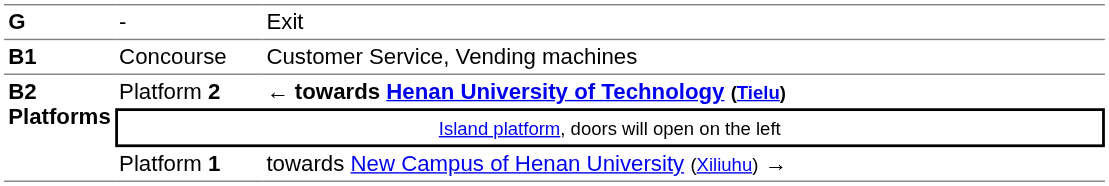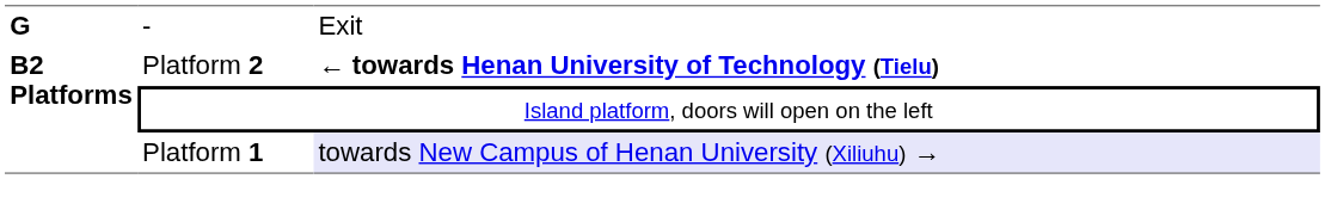 <table table border=0 cellspacing=0 cellpadding=3>
 <tr>
 <td style="border-top:solid 1px gray;" width=50 valign=top><strong>G</strong></td>
 <td style="border-top:solid 1px gray;" width=100 valign=top>-</td>
 <td style="border-top:solid 1px gray;" width=600 valign=top>Exit</td>
-</tr>
-<tr>
-<td style="border-bottom:solid 1px gray; border-top:solid 1px gray;" valign=top width=50><strong>B1</strong></td>
-<td style="border-bottom:solid 1px gray; border-top:solid 1px gray;" valign=top width=100>Concourse<br></td>
-<td style="border-bottom:solid 1px gray; border-top:solid 1px gray;" valign=top width=390>Customer Service, Vending machines</td>
 </tr>
 <tr>
 <td style="border-bottom:solid 1px gray;" rowspan="3" valign=top><strong>B2<br>Platforms</strong></td>
 <td>Platform <span> <strong>2</strong></span></td>
 <td><strong>←  towards <a href='#'>Henan University of Technology</a> <small>(<a href='#'>Tielu</a>)</small></strong></td>
 </tr>
 <tr>
 <td style="border-right:solid 2px black;border-left:solid 2px black;border-top:solid 2px black;border-bottom:solid 2px black;text-align:center;" colspan=2><small><a href='#'>Island platform</a>, doors will open on the left</small></td>
 </tr>
 <tr>
 <td style="border-bottom:solid 1px gray;">Platform <span> <strong>1</strong></span></td>
-<td style="border-bottom:solid 1px gray;">  towards <a href='#'>New Campus of Henan University</a> <small>(<a href='#'>Xiliuhu</a>)</small> →</td>
+<td style="background: lavender; border-bottom:solid 1px gray;">  towards <a href='#'>New Campus of Henan University</a> <small>(<a href='#'>Xiliuhu</a>)</small> →</td>
 </tr>
 </table>
